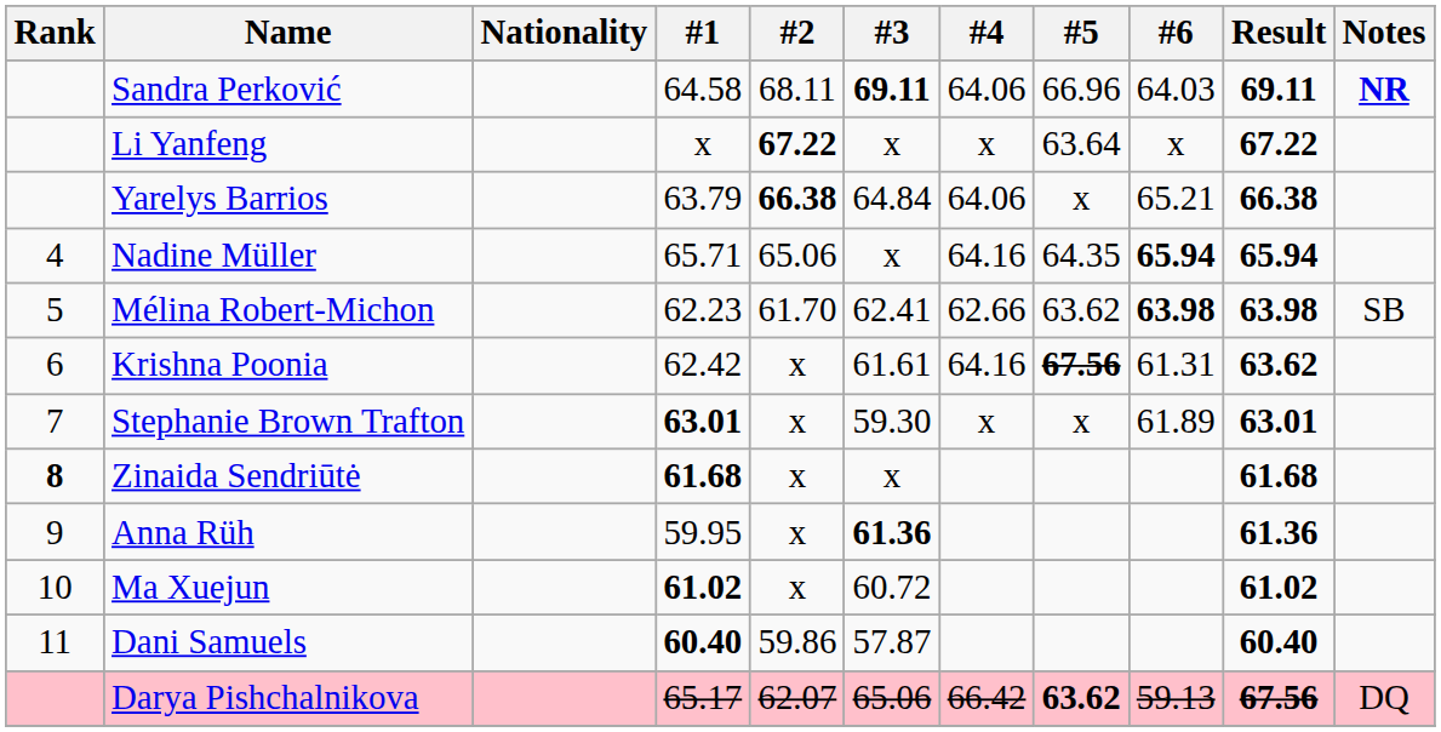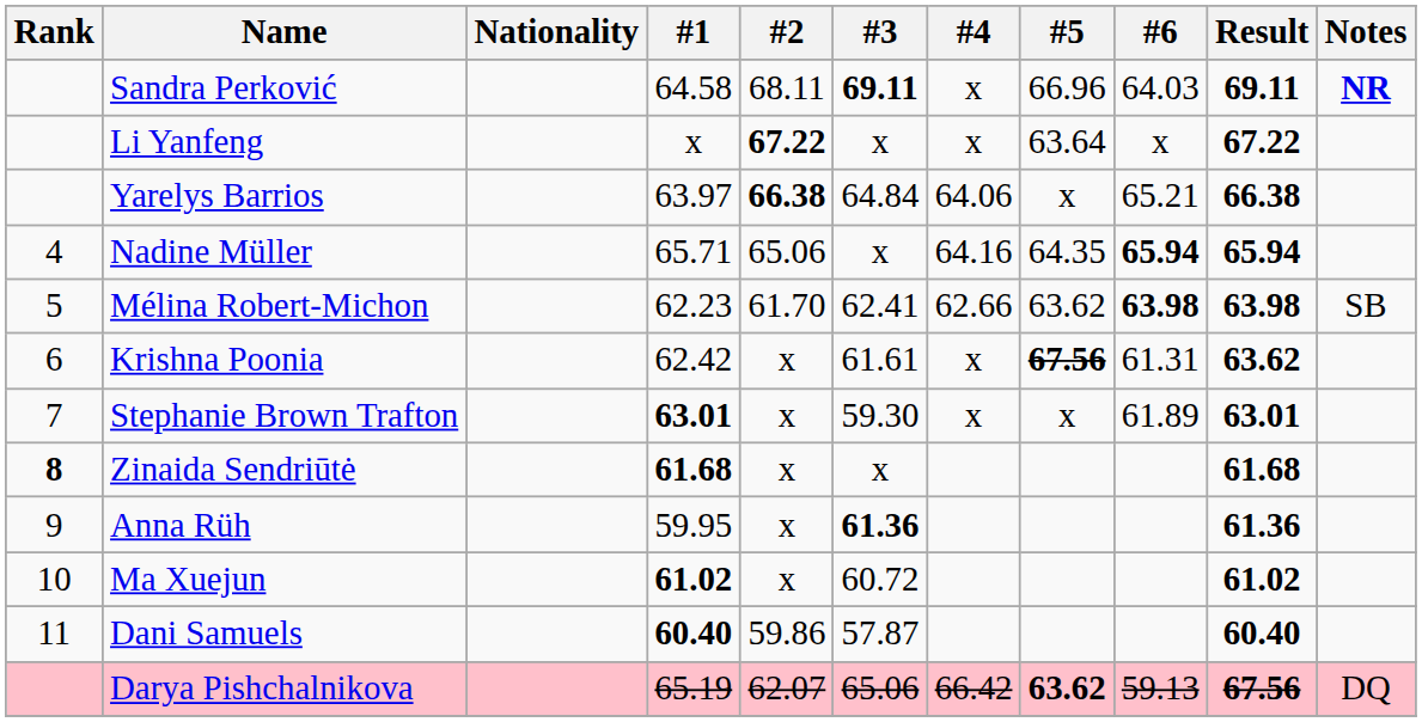 <table class="wikitable sortable" style="text-align:center">
 <tr>
 <th>Rank</th>
 <th>Name</th>
 <th>Nationality</th>
 <th>#1</th>
 <th>#2</th>
 <th>#3</th>
 <th>#4</th>
 <th>#5</th>
 <th>#6</th>
 <th>Result</th>
 <th>Notes</th>
 </tr>
 <tr>
 <td></td>
 <td align="left"><a href='#'>Sandra Perković</a></td>
 <td align="left"></td>
 <td>64.58</td>
 <td>68.11</td>
 <td><strong>69.11</strong></td>
-<td>64.06</td>
+<td>x</td>
 <td>66.96</td>
 <td>64.03</td>
 <td><strong>69.11</strong></td>
 <td><strong><a href='#'>NR</a></strong></td>
 </tr>
 <tr>
 <td></td>
 <td align="left"><a href='#'>Li Yanfeng</a></td>
 <td align="left"></td>
 <td>x</td>
 <td><strong>67.22</strong></td>
 <td>x</td>
 <td>x</td>
 <td>63.64</td>
 <td>x</td>
 <td><strong>67.22</strong></td>
 <td></td>
 </tr>
 <tr>
 <td></td>
 <td align="left"><a href='#'>Yarelys Barrios</a></td>
 <td align="left"></td>
-<td>63.79</td>
+<td>63.97</td>
 <td><strong>66.38</strong></td>
 <td>64.84</td>
 <td>64.06</td>
 <td>x</td>
 <td>65.21</td>
 <td><strong>66.38</strong></td>
 <td></td>
 </tr>
 <tr>
 <td>4</td>
 <td align="left"><a href='#'>Nadine Müller</a></td>
 <td align="left"></td>
 <td>65.71</td>
 <td>65.06</td>
 <td>x</td>
 <td>64.16</td>
 <td>64.35</td>
 <td><strong>65.94</strong></td>
 <td><strong>65.94</strong></td>
 <td></td>
 </tr>
 <tr>
 <td>5</td>
 <td align="left"><a href='#'>Mélina Robert-Michon</a></td>
 <td align="left"></td>
 <td>62.23</td>
 <td>61.70</td>
 <td>62.41</td>
 <td>62.66</td>
 <td>63.62</td>
 <td><strong>63.98</strong></td>
 <td><strong>63.98</strong></td>
 <td>SB</td>
 </tr>
 <tr>
 <td>6</td>
 <td align="left"><a href='#'>Krishna Poonia</a></td>
 <td align="left"></td>
 <td>62.42</td>
 <td>x</td>
 <td>61.61</td>
-<td>64.16</td>
+<td>x</td>
 <td><s><strong>67.56</strong></s></td>
 <td>61.31</td>
 <td><strong>63.62</strong></td>
 <td></td>
 </tr>
 <tr>
 <td>7</td>
 <td align="left"><a href='#'>Stephanie Brown Trafton</a></td>
 <td align="left"></td>
 <td><strong>63.01</strong></td>
 <td>x</td>
 <td>59.30</td>
 <td>x</td>
 <td>x</td>
 <td>61.89</td>
 <td><strong>63.01</strong></td>
 <td></td>
 </tr>
 <tr>
 <td><strong>8</strong></td>
 <td align="left"><a href='#'>Zinaida Sendriūtė</a></td>
 <td align="left"></td>
 <td><strong>61.68</strong></td>
 <td>x</td>
 <td>x</td>
 <td></td>
 <td></td>
 <td></td>
 <td><strong>61.68</strong></td>
 <td></td>
 </tr>
 <tr>
 <td>9</td>
 <td align="left"><a href='#'>Anna Rüh</a></td>
 <td align="left"></td>
 <td>59.95</td>
 <td>x</td>
 <td><strong>61.36</strong></td>
 <td></td>
 <td></td>
 <td></td>
 <td><strong>61.36</strong></td>
 <td></td>
 </tr>
 <tr>
 <td>10</td>
 <td align="left"><a href='#'>Ma Xuejun</a></td>
 <td align="left"></td>
 <td><strong>61.02</strong></td>
 <td>x</td>
 <td>60.72</td>
 <td></td>
 <td></td>
 <td></td>
 <td><strong>61.02</strong></td>
 <td></td>
 </tr>
 <tr>
 <td>11</td>
 <td align="left"><a href='#'>Dani Samuels</a></td>
 <td align="left"></td>
 <td><strong>60.40</strong></td>
 <td>59.86</td>
 <td>57.87</td>
 <td></td>
 <td></td>
 <td></td>
 <td><strong>60.40</strong></td>
 <td></td>
 </tr>
 <tr bgcolor=pink>
 <td></td>
 <td align="left"><a href='#'>Darya Pishchalnikova</a></td>
 <td align="left"></td>
-<td><s>65.17</s></td>
+<td><s>65.19</s></td>
 <td><s>62.07</s></td>
 <td><s>65.06</s></td>
 <td><s>66.42</s></td>
 <td><strong>63.62</strong></td>
 <td><s>59.13</s></td>
 <td><s><strong>67.56</strong></s></td>
 <td>DQ</td>
 </tr>
 <tr>
 </tr>
 </table>
